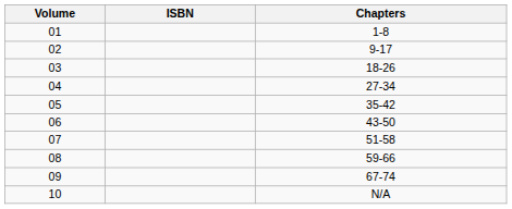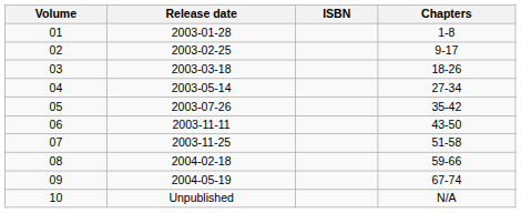 <table class="wikitable" width="50%" style="font-size:90%;">
 <tr>
 <th width="20%">Volume</th>
+<th>Release date</th>
 <th>ISBN</th>
 <th>Chapters</th>
 </tr>
 <tr align="center">
 <td>01</td>
+<td>2003-01-28</td>
 <td></td>
 <td>1-8</td>
 </tr>
 <tr align="center">
 <td>02</td>
+<td>2003-02-25</td>
 <td></td>
 <td>9-17</td>
 </tr>
 <tr align="center">
 <td>03</td>
+<td>2003-03-18</td>
 <td></td>
 <td>18-26</td>
 </tr>
 <tr align="center">
 <td>04</td>
+<td>2003-05-14</td>
 <td></td>
 <td>27-34</td>
 </tr>
 <tr align="center">
 <td>05</td>
+<td>2003-07-26</td>
 <td></td>
 <td>35-42</td>
 </tr>
 <tr align="center">
 <td>06</td>
+<td>2003-11-11</td>
 <td></td>
 <td>43-50</td>
 </tr>
 <tr align="center">
 <td>07</td>
+<td>2003-11-25</td>
 <td></td>
 <td>51-58</td>
 </tr>
 <tr align="center">
 <td>08</td>
+<td>2004-02-18</td>
 <td></td>
 <td>59-66</td>
 </tr>
 <tr align="center">
 <td>09</td>
+<td>2004-05-19</td>
 <td></td>
 <td>67-74</td>
 </tr>
 <tr align="center">
 <td>10</td>
+<td>Unpublished</td>
 <td></td>
 <td>N/A</td>
 </tr>
 </table>
